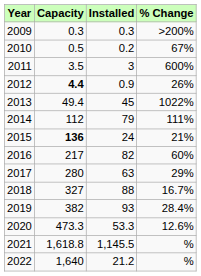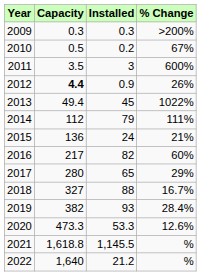 <table class="wikitable">
 <tr>
 <th scope="col" style="background-color: #cfb;">Year</th>
 <th scope="col" style="background-color: #cfb;">Capacity</th>
 <th scope="col" style="background-color: #cfb;">Installed</th>
 <th scope="col" style="background-color: #cfb;">% Change</th>
 </tr>
 <tr align=right>
 <td>2009</td>
 <td>0.3</td>
 <td>0.3</td>
 <td>>200%</td>
 </tr>
 <tr align=right>
 <td>2010</td>
 <td>0.5</td>
 <td>0.2</td>
 <td>67%</td>
 </tr>
 <tr align=right>
 <td>2011</td>
 <td>3.5</td>
 <td>3</td>
 <td>600%</td>
 </tr>
 <tr align=right>
 <td>2012</td>
 <td><strong>4.4</strong></td>
 <td>0.9</td>
 <td>26%</td>
 </tr>
 <tr align=right>
 <td>2013</td>
 <td>49.4</td>
 <td>45</td>
 <td>1022%</td>
 </tr>
 <tr align=right>
 <td>2014</td>
 <td>112</td>
 <td>79</td>
 <td>111%</td>
 </tr>
 <tr align=right>
 <td>2015</td>
-<td><strong>136</strong></td>
+<td>136</td>
 <td>24</td>
 <td>21%</td>
 </tr>
 <tr align=right>
 <td>2016</td>
 <td>217</td>
 <td>82</td>
 <td>60%</td>
 </tr>
 <tr align=right>
 <td>2017</td>
 <td>280</td>
-<td>63</td>
+<td>65</td>
 <td>29%</td>
 </tr>
 <tr align=right>
 <td>2018</td>
 <td>327</td>
 <td>88</td>
 <td>16.7%</td>
 </tr>
 <tr align=right>
 <td>2019</td>
 <td>382</td>
 <td>93</td>
 <td>28.4%</td>
 </tr>
 <tr align=right>
 <td>2020</td>
 <td>473.3</td>
 <td>53.3</td>
 <td>12.6%</td>
 </tr>
 <tr align=right>
 <td>2021</td>
 <td>1,618.8</td>
 <td>1,145.5</td>
 <td>%</td>
 </tr>
 <tr align=right>
 <td>2022</td>
 <td>1,640</td>
 <td>21.2</td>
 <td>%</td>
 </tr>
 </table>
